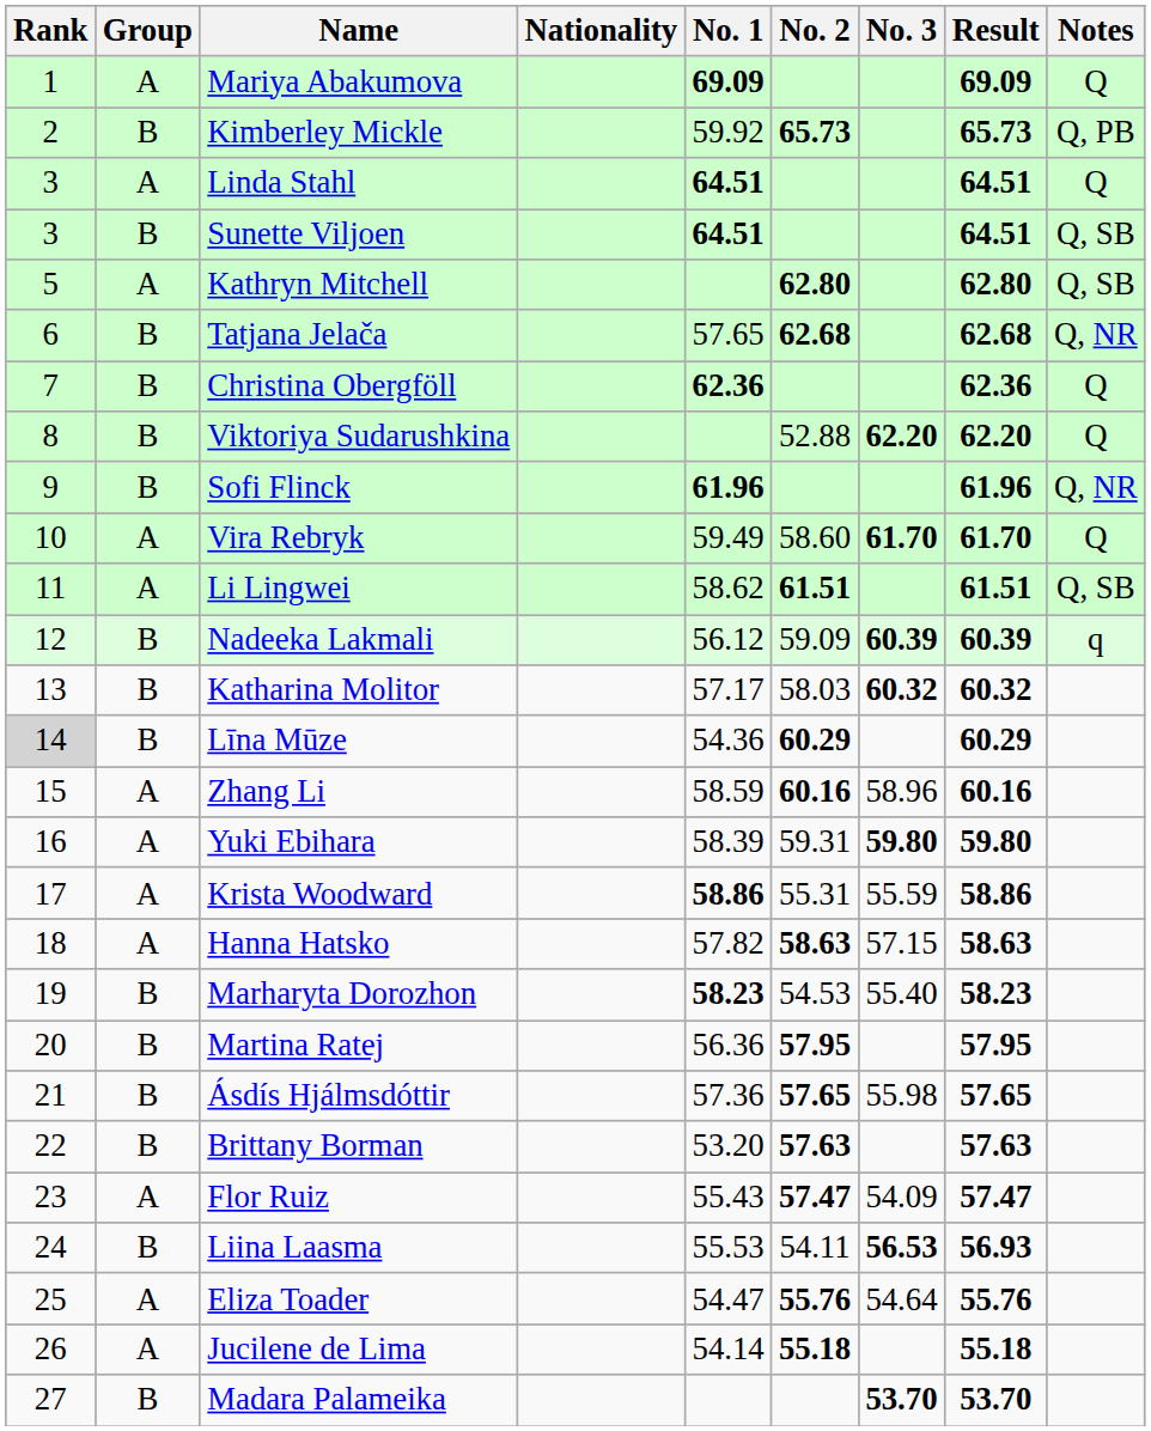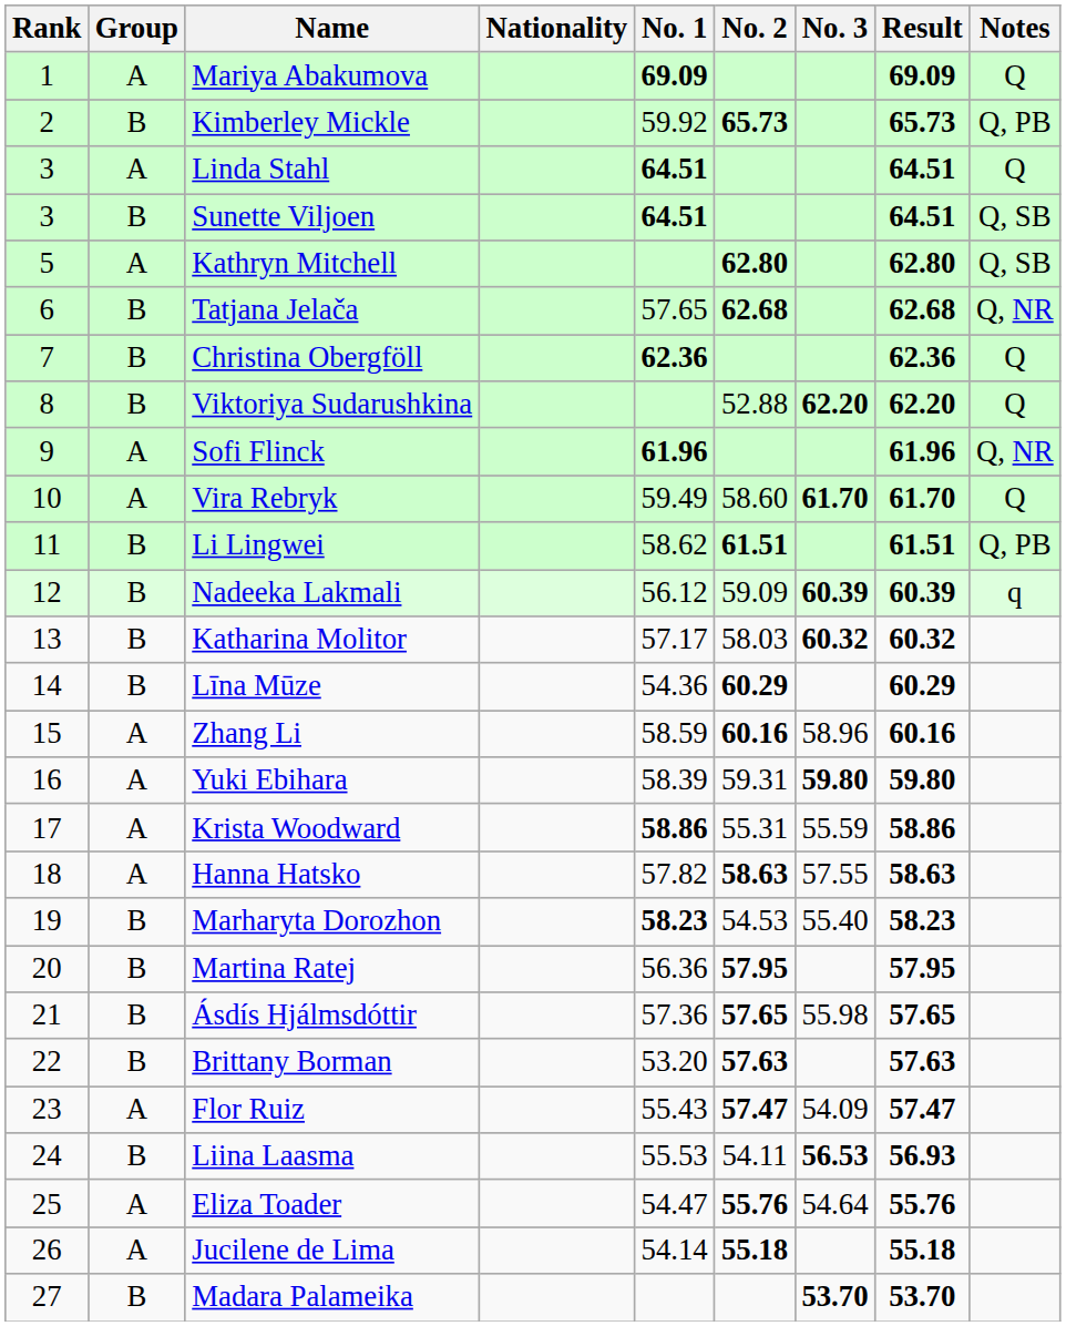 <table class="wikitable sortable" style="text-align:center">
 <tr>
 <th>Rank</th>
 <th>Group</th>
 <th>Name</th>
 <th>Nationality</th>
 <th>No. 1</th>
 <th>No. 2</th>
 <th>No. 3</th>
 <th>Result</th>
 <th>Notes</th>
 </tr>
 <tr bgcolor=ccffcc>
 <td>1</td>
 <td>A</td>
 <td align=left><a href='#'>Mariya Abakumova</a></td>
 <td align=left></td>
 <td><strong>69.09</strong></td>
 <td></td>
 <td></td>
 <td><strong>69.09</strong></td>
 <td>Q</td>
 </tr>
 <tr bgcolor=ccffcc>
 <td>2</td>
 <td>B</td>
 <td align=left><a href='#'>Kimberley Mickle</a></td>
 <td align=left></td>
 <td>59.92</td>
 <td><strong>65.73</strong></td>
 <td></td>
 <td><strong>65.73</strong></td>
 <td>Q, PB</td>
 </tr>
 <tr bgcolor=ccffcc>
 <td>3</td>
 <td>A</td>
 <td align=left><a href='#'>Linda Stahl</a></td>
 <td align=left></td>
 <td><strong>64.51</strong></td>
 <td></td>
 <td></td>
 <td><strong>64.51</strong></td>
 <td>Q</td>
 </tr>
 <tr bgcolor=ccffcc>
 <td>3</td>
 <td>B</td>
 <td align=left><a href='#'>Sunette Viljoen</a></td>
 <td align=left></td>
 <td><strong>64.51</strong></td>
 <td></td>
 <td></td>
 <td><strong>64.51</strong></td>
 <td>Q, SB</td>
 </tr>
 <tr bgcolor=ccffcc>
 <td>5</td>
 <td>A</td>
 <td align=left><a href='#'>Kathryn Mitchell</a></td>
 <td align=left></td>
 <td></td>
 <td><strong>62.80</strong></td>
 <td></td>
 <td><strong>62.80</strong></td>
 <td>Q, SB</td>
 </tr>
 <tr bgcolor=ccffcc>
 <td>6</td>
 <td>B</td>
 <td align=left><a href='#'>Tatjana Jelača</a></td>
 <td align=left></td>
 <td>57.65</td>
 <td><strong>62.68</strong></td>
 <td></td>
 <td><strong>62.68</strong></td>
 <td>Q, <a href='#'>NR</a></td>
 </tr>
 <tr bgcolor=ccffcc>
 <td>7</td>
 <td>B</td>
 <td align=left><a href='#'>Christina Obergföll</a></td>
 <td align=left></td>
 <td><strong>62.36</strong></td>
 <td></td>
 <td></td>
 <td><strong>62.36</strong></td>
 <td>Q</td>
 </tr>
 <tr bgcolor=ccffcc>
 <td>8</td>
 <td>B</td>
 <td align=left><a href='#'>Viktoriya Sudarushkina</a></td>
 <td align=left></td>
 <td></td>
 <td>52.88</td>
 <td><strong>62.20</strong></td>
 <td><strong>62.20</strong></td>
 <td>Q</td>
 </tr>
 <tr bgcolor=ccffcc>
 <td>9</td>
-<td>B</td>
+<td>A</td>
 <td align=left><a href='#'>Sofi Flinck</a></td>
 <td align=left></td>
 <td><strong>61.96</strong></td>
 <td></td>
 <td></td>
 <td><strong>61.96</strong></td>
 <td>Q, <a href='#'>NR</a></td>
 </tr>
 <tr bgcolor=ccffcc>
 <td>10</td>
 <td>A</td>
 <td align=left><a href='#'>Vira Rebryk</a></td>
 <td align=left></td>
 <td>59.49</td>
 <td>58.60</td>
 <td><strong>61.70</strong></td>
 <td><strong>61.70</strong></td>
 <td>Q</td>
 </tr>
 <tr bgcolor=ccffcc>
 <td>11</td>
-<td>A</td>
+<td>B</td>
 <td align=left><a href='#'>Li Lingwei</a></td>
 <td align=left></td>
 <td>58.62</td>
 <td><strong>61.51</strong></td>
 <td></td>
 <td><strong>61.51</strong></td>
-<td>Q, SB</td>
+<td>Q, PB</td>
 </tr>
 <tr bgcolor=ddffdd>
 <td>12</td>
 <td>B</td>
 <td align=left><a href='#'>Nadeeka Lakmali</a></td>
 <td align=left></td>
 <td>56.12</td>
 <td>59.09</td>
 <td><strong>60.39</strong></td>
 <td><strong>60.39</strong></td>
 <td>q</td>
 </tr>
 <tr>
 <td>13</td>
 <td>B</td>
 <td align=left><a href='#'>Katharina Molitor</a></td>
 <td align=left></td>
 <td>57.17</td>
 <td>58.03</td>
 <td><strong>60.32</strong></td>
 <td><strong>60.32</strong></td>
 <td></td>
 </tr>
 <tr>
-<td style="background: lightgrey;">14</td>
+<td>14</td>
 <td>B</td>
 <td align=left><a href='#'>Līna Mūze</a></td>
 <td align=left></td>
 <td>54.36</td>
 <td><strong>60.29</strong></td>
 <td></td>
 <td><strong>60.29</strong></td>
 <td></td>
 </tr>
 <tr>
 <td>15</td>
 <td>A</td>
 <td align=left><a href='#'>Zhang Li</a></td>
 <td align=left></td>
 <td>58.59</td>
 <td><strong>60.16</strong></td>
 <td>58.96</td>
 <td><strong>60.16</strong></td>
 <td></td>
 </tr>
 <tr>
 <td>16</td>
 <td>A</td>
 <td align=left><a href='#'>Yuki Ebihara</a></td>
 <td align=left></td>
 <td>58.39</td>
 <td>59.31</td>
 <td><strong>59.80</strong></td>
 <td><strong>59.80</strong></td>
 <td></td>
 </tr>
 <tr>
 <td>17</td>
 <td>A</td>
 <td align=left><a href='#'>Krista Woodward</a></td>
 <td align=left></td>
 <td><strong>58.86</strong></td>
 <td>55.31</td>
 <td>55.59</td>
 <td><strong>58.86</strong></td>
 <td></td>
 </tr>
 <tr>
 <td>18</td>
 <td>A</td>
 <td align=left><a href='#'>Hanna Hatsko</a></td>
 <td align=left></td>
 <td>57.82</td>
 <td><strong>58.63</strong></td>
-<td>57.15</td>
+<td>57.55</td>
 <td><strong>58.63</strong></td>
 <td></td>
 </tr>
 <tr>
 <td>19</td>
 <td>B</td>
 <td align=left><a href='#'>Marharyta Dorozhon</a></td>
 <td align=left></td>
 <td><strong>58.23</strong></td>
 <td>54.53</td>
 <td>55.40</td>
 <td><strong>58.23</strong></td>
 <td></td>
 </tr>
 <tr>
 <td>20</td>
 <td>B</td>
 <td align=left><a href='#'>Martina Ratej</a></td>
 <td align=left></td>
 <td>56.36</td>
 <td><strong>57.95</strong></td>
 <td></td>
 <td><strong>57.95</strong></td>
 <td></td>
 </tr>
 <tr>
 <td>21</td>
 <td>B</td>
 <td align=left><a href='#'>Ásdís Hjálmsdóttir</a></td>
 <td align=left></td>
 <td>57.36</td>
 <td><strong>57.65</strong></td>
 <td>55.98</td>
 <td><strong>57.65</strong></td>
 <td></td>
 </tr>
 <tr>
 <td>22</td>
 <td>B</td>
 <td align=left><a href='#'>Brittany Borman</a></td>
 <td align=left></td>
 <td>53.20</td>
 <td><strong>57.63</strong></td>
 <td></td>
 <td><strong>57.63</strong></td>
 <td></td>
 </tr>
 <tr>
 <td>23</td>
 <td>A</td>
 <td align=left><a href='#'>Flor Ruiz</a></td>
 <td align=left></td>
 <td>55.43</td>
 <td><strong>57.47</strong></td>
 <td>54.09</td>
 <td><strong>57.47</strong></td>
 <td></td>
 </tr>
 <tr>
 <td>24</td>
 <td>B</td>
 <td align=left><a href='#'>Liina Laasma</a></td>
 <td align=left></td>
 <td>55.53</td>
 <td>54.11</td>
 <td><strong>56.53</strong></td>
 <td><strong>56.93</strong></td>
 <td></td>
 </tr>
 <tr>
 <td>25</td>
 <td>A</td>
 <td align=left><a href='#'>Eliza Toader</a></td>
 <td align=left></td>
 <td>54.47</td>
 <td><strong>55.76</strong></td>
 <td>54.64</td>
 <td><strong>55.76</strong></td>
 <td></td>
 </tr>
 <tr>
 <td>26</td>
 <td>A</td>
 <td align=left><a href='#'>Jucilene de Lima</a></td>
 <td align=left></td>
 <td>54.14</td>
 <td><strong>55.18</strong></td>
 <td></td>
 <td><strong>55.18</strong></td>
 <td></td>
 </tr>
 <tr>
 <td>27</td>
 <td>B</td>
 <td align=left><a href='#'>Madara Palameika</a></td>
 <td align=left></td>
 <td></td>
 <td></td>
 <td><strong>53.70</strong></td>
 <td><strong>53.70</strong></td>
 <td></td>
 </tr>
 </table>
